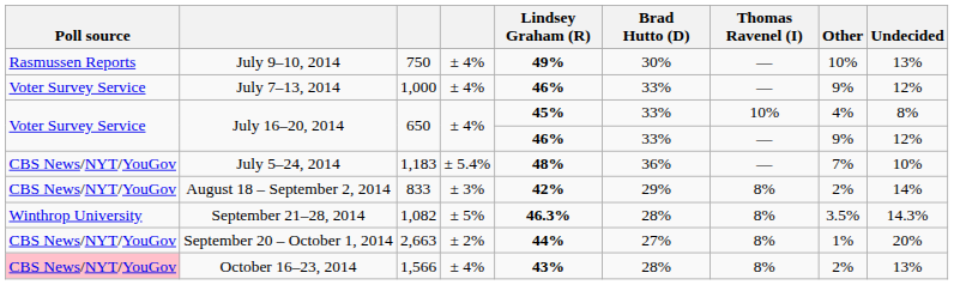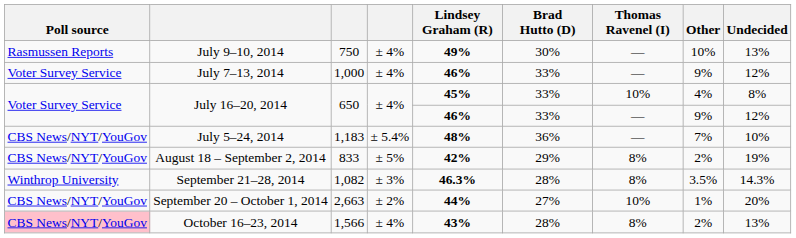 <table class="wikitable" style="text-align:center">
 <tr valign= bottom>
 <th>Poll source</th>
 <th></th>
 <th></th>
 <th></th>
 <th style="width:100px;">Lindsey<br>Graham (R)</th>
 <th style="width:100px;">Brad<br>Hutto (D)</th>
 <th style="width:100px;">Thomas<br>Ravenel (I)</th>
 <th>Other</th>
 <th>Undecided</th>
 </tr>
 <tr>
 <td align=left><a href='#'>Rasmussen Reports</a></td>
 <td>July 9–10, 2014</td>
 <td>750</td>
 <td>± 4%</td>
 <td><strong>49%</strong></td>
 <td>30%</td>
 <td>—</td>
 <td>10%</td>
 <td>13%</td>
 </tr>
 <tr>
 <td align=left><a href='#'>Voter Survey Service</a></td>
 <td>July 7–13, 2014</td>
 <td>1,000</td>
 <td>± 4%</td>
 <td><strong>46%</strong></td>
 <td>33%</td>
 <td>—</td>
 <td>9%</td>
 <td>12%</td>
 </tr>
 <tr>
 <td align=left rowspan=2><a href='#'>Voter Survey Service</a></td>
 <td rowspan=2>July 16–20, 2014</td>
 <td rowspan=2>650</td>
 <td rowspan=2>± 4%</td>
 <td><strong>45%</strong></td>
 <td>33%</td>
 <td>10%</td>
 <td>4%</td>
 <td>8%</td>
 </tr>
 <tr>
 <td><strong>46%</strong></td>
 <td>33%</td>
 <td>—</td>
 <td>9%</td>
 <td>12%</td>
 </tr>
 <tr>
 <td align=left><a href='#'>CBS News</a>/<a href='#'>NYT</a>/<a href='#'>YouGov</a></td>
 <td>July 5–24, 2014</td>
 <td>1,183</td>
 <td>± 5.4%</td>
 <td><strong>48%</strong></td>
 <td>36%</td>
 <td>—</td>
 <td>7%</td>
 <td>10%</td>
 </tr>
 <tr>
 <td align=left><a href='#'>CBS News</a>/<a href='#'>NYT</a>/<a href='#'>YouGov</a></td>
 <td>August 18 – September 2, 2014</td>
 <td>833</td>
-<td>± 3%</td>
+<td>± 5%</td>
 <td><strong>42%</strong></td>
 <td>29%</td>
 <td>8%</td>
 <td>2%</td>
-<td>14%</td>
+<td>19%</td>
 </tr>
 <tr>
 <td align=left><a href='#'>Winthrop University</a></td>
 <td>September 21–28, 2014</td>
 <td>1,082</td>
-<td>± 5%</td>
+<td>± 3%</td>
 <td><strong>46.3%</strong></td>
 <td>28%</td>
 <td>8%</td>
 <td>3.5%</td>
 <td>14.3%</td>
 </tr>
 <tr>
 <td align=left><a href='#'>CBS News</a>/<a href='#'>NYT</a>/<a href='#'>YouGov</a></td>
 <td>September 20 – October 1, 2014</td>
 <td>2,663</td>
 <td>± 2%</td>
 <td><strong>44%</strong></td>
 <td>27%</td>
-<td>8%</td>
+<td>10%</td>
 <td>1%</td>
 <td>20%</td>
 </tr>
 <tr>
 <td align=left style="background: pink;"><a href='#'>CBS News</a>/<a href='#'>NYT</a>/<a href='#'>YouGov</a></td>
 <td>October 16–23, 2014</td>
 <td>1,566</td>
 <td>± 4%</td>
 <td><strong>43%</strong></td>
 <td>28%</td>
 <td>8%</td>
 <td>2%</td>
 <td>13%</td>
 </tr>
 </table>
